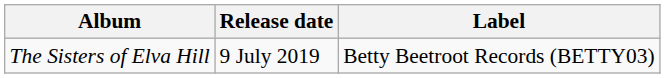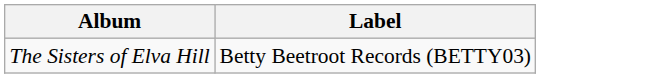 <table class="wikitable">
 <tr>
 <th>Album</th>
-<th>Release date</th>
 <th>Label</th>
 </tr>
 <tr>
 <td><em>The Sisters of Elva Hill</em></td>
-<td>9 July 2019</td>
 <td>Betty Beetroot Records (BETTY03)</td>
 </tr>
 </table>
